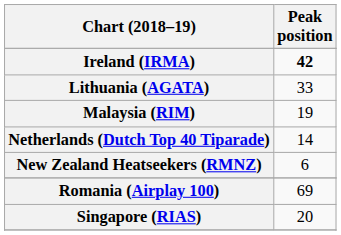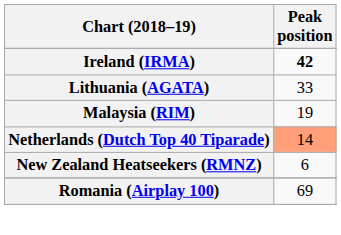 <table class="wikitable sortable plainrowheaders" style="text-align:center;">
 <tr>
 <th>Chart (2018–19)</th>
 <th>Peak<br>position</th>
 </tr>
 <tr>
 </tr>
 <tr>
 </tr>
 <tr>
 <th scope="row">Ireland (<a href='#'>IRMA</a>)</th>
 <td><strong>42</strong></td>
 </tr>
 <tr>
 <th scope="row">Lithuania (<a href='#'>AGATA</a>)</th>
 <td>33</td>
 </tr>
 <tr>
 <th scope="row">Malaysia (<a href='#'>RIM</a>)</th>
 <td>19</td>
 </tr>
 <tr>
 <th scope="row">Netherlands (<a href='#'>Dutch Top 40 Tiparade</a>)</th>
-<td>14</td>
+<td style="background: lightsalmon;">14</td>
 </tr>
 <tr>
 <th scope="row">New Zealand Heatseekers (<a href='#'>RMNZ</a>)</th>
 <td>6</td>
 </tr>
 <tr>
 </tr>
 <tr>
 <th scope="row">Romania (<a href='#'>Airplay 100</a>)</th>
 <td>69</td>
 </tr>
 <tr>
-<th scope="row">Singapore (<a href='#'>RIAS</a>)</th>
-<td>20</td>
-</tr>
-<tr>
 </tr>
 <tr>
 </tr>
 </table>
